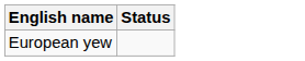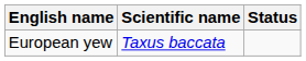 <table class="wikitable" |>
 <tr>
 <th>English name</th>
+<th>Scientific name</th>
 <th>Status</th>
 </tr>
 <tr>
 <td>European yew</td>
+<td><em><a href='#'>Taxus baccata</a></em></td>
 <td></td>
 </tr>
 </table>
